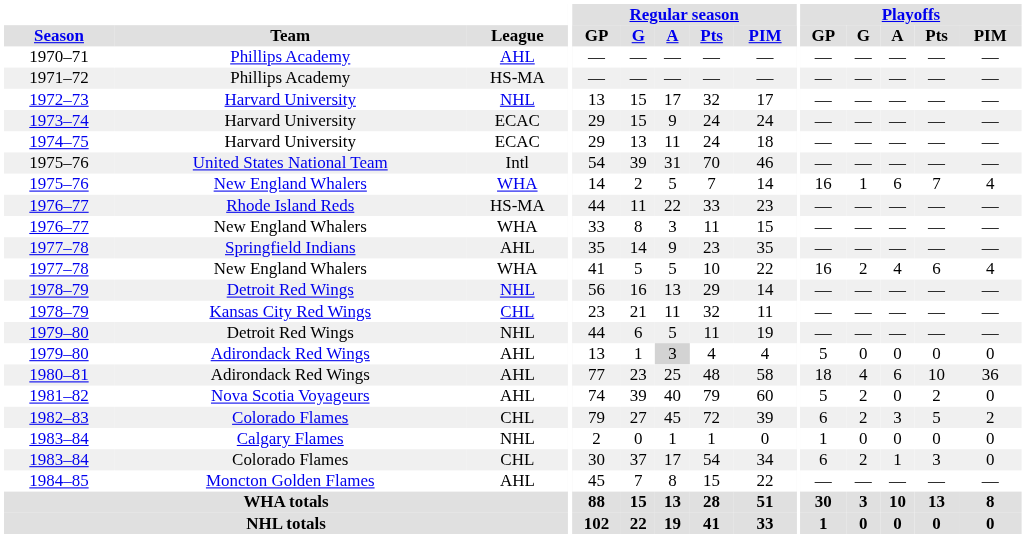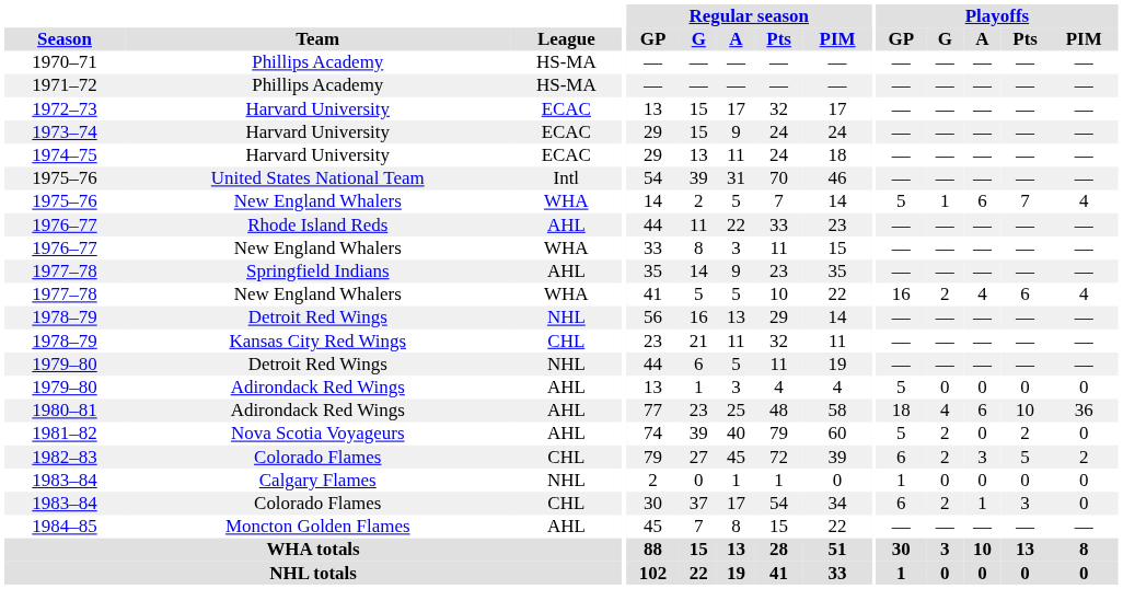 <table border="0" cellpadding="1" cellspacing="0" style="text-align:center; width:60em">
 <tr bgcolor="#e0e0e0">
 <th colspan="3" bgcolor="#ffffff"></th>
 <th rowspan="100" bgcolor="#ffffff"></th>
 <th colspan="5"><a href='#'>Regular season</a></th>
 <th rowspan="100" bgcolor="#ffffff"></th>
 <th colspan="5"><a href='#'>Playoffs</a></th>
 </tr>
 <tr bgcolor="#e0e0e0">
 <th><a href='#'>Season</a></th>
 <th>Team</th>
 <th>League</th>
 <th>GP</th>
 <th><a href='#'>G</a></th>
 <th><a href='#'>A</a></th>
 <th><a href='#'>Pts</a></th>
 <th><a href='#'>PIM</a></th>
 <th>GP</th>
 <th>G</th>
 <th>A</th>
 <th>Pts</th>
 <th>PIM</th>
 </tr>
 <tr>
 <td>1970–71</td>
 <td><a href='#'>Phillips Academy</a></td>
-<td><a href='#'>AHL</a></td>
+<td>HS-MA</td>
 <td>—</td>
 <td>—</td>
 <td>—</td>
 <td>—</td>
 <td>—</td>
 <td>—</td>
 <td>—</td>
 <td>—</td>
 <td>—</td>
 <td>—</td>
 </tr>
 <tr bgcolor="#f0f0f0">
 <td>1971–72</td>
 <td>Phillips Academy</td>
 <td>HS-MA</td>
 <td>—</td>
 <td>—</td>
 <td>—</td>
 <td>—</td>
 <td>—</td>
 <td>—</td>
 <td>—</td>
 <td>—</td>
 <td>—</td>
 <td>—</td>
 </tr>
 <tr>
 <td><a href='#'>1972–73</a></td>
 <td><a href='#'>Harvard University</a></td>
-<td><a href='#'>NHL</a></td>
+<td><a href='#'>ECAC</a></td>
 <td>13</td>
 <td>15</td>
 <td>17</td>
 <td>32</td>
 <td>17</td>
 <td>—</td>
 <td>—</td>
 <td>—</td>
 <td>—</td>
 <td>—</td>
 </tr>
 <tr bgcolor="#f0f0f0">
 <td><a href='#'>1973–74</a></td>
 <td>Harvard University</td>
 <td>ECAC</td>
 <td>29</td>
 <td>15</td>
 <td>9</td>
 <td>24</td>
 <td>24</td>
 <td>—</td>
 <td>—</td>
 <td>—</td>
 <td>—</td>
 <td>—</td>
 </tr>
 <tr>
 <td><a href='#'>1974–75</a></td>
 <td>Harvard University</td>
 <td>ECAC</td>
 <td>29</td>
 <td>13</td>
 <td>11</td>
 <td>24</td>
 <td>18</td>
 <td>—</td>
 <td>—</td>
 <td>—</td>
 <td>—</td>
 <td>—</td>
 </tr>
 <tr bgcolor="#f0f0f0">
 <td>1975–76</td>
 <td><a href='#'>United States National Team</a></td>
 <td>Intl</td>
 <td>54</td>
 <td>39</td>
 <td>31</td>
 <td>70</td>
 <td>46</td>
 <td>—</td>
 <td>—</td>
 <td>—</td>
 <td>—</td>
 <td>—</td>
 </tr>
 <tr>
 <td><a href='#'>1975–76</a></td>
 <td><a href='#'>New England Whalers</a></td>
 <td><a href='#'>WHA</a></td>
 <td>14</td>
 <td>2</td>
 <td>5</td>
 <td>7</td>
 <td>14</td>
-<td>16</td>
+<td>5</td>
 <td>1</td>
 <td>6</td>
 <td>7</td>
 <td>4</td>
 </tr>
 <tr bgcolor="#f0f0f0">
 <td><a href='#'>1976–77</a></td>
 <td><a href='#'>Rhode Island Reds</a></td>
-<td>HS-MA</td>
+<td><a href='#'>AHL</a></td>
 <td>44</td>
 <td>11</td>
 <td>22</td>
 <td>33</td>
 <td>23</td>
 <td>—</td>
 <td>—</td>
 <td>—</td>
 <td>—</td>
 <td>—</td>
 </tr>
 <tr>
 <td><a href='#'>1976–77</a></td>
 <td>New England Whalers</td>
 <td>WHA</td>
 <td>33</td>
 <td>8</td>
 <td>3</td>
 <td>11</td>
 <td>15</td>
 <td>—</td>
 <td>—</td>
 <td>—</td>
 <td>—</td>
 <td>—</td>
 </tr>
 <tr bgcolor="#f0f0f0">
 <td><a href='#'>1977–78</a></td>
 <td><a href='#'>Springfield Indians</a></td>
 <td>AHL</td>
 <td>35</td>
 <td>14</td>
 <td>9</td>
 <td>23</td>
 <td>35</td>
 <td>—</td>
 <td>—</td>
 <td>—</td>
 <td>—</td>
 <td>—</td>
 </tr>
 <tr>
 <td><a href='#'>1977–78</a></td>
 <td>New England Whalers</td>
 <td>WHA</td>
 <td>41</td>
 <td>5</td>
 <td>5</td>
 <td>10</td>
 <td>22</td>
 <td>16</td>
 <td>2</td>
 <td>4</td>
 <td>6</td>
 <td>4</td>
 </tr>
 <tr bgcolor="#f0f0f0">
 <td><a href='#'>1978–79</a></td>
 <td><a href='#'>Detroit Red Wings</a></td>
 <td><a href='#'>NHL</a></td>
 <td>56</td>
 <td>16</td>
 <td>13</td>
 <td>29</td>
 <td>14</td>
 <td>—</td>
 <td>—</td>
 <td>—</td>
 <td>—</td>
 <td>—</td>
 </tr>
 <tr>
 <td><a href='#'>1978–79</a></td>
 <td><a href='#'>Kansas City Red Wings</a></td>
 <td><a href='#'>CHL</a></td>
 <td>23</td>
 <td>21</td>
 <td>11</td>
 <td>32</td>
 <td>11</td>
 <td>—</td>
 <td>—</td>
 <td>—</td>
 <td>—</td>
 <td>—</td>
 </tr>
 <tr bgcolor="#f0f0f0">
 <td><a href='#'>1979–80</a></td>
 <td>Detroit Red Wings</td>
 <td>NHL</td>
 <td>44</td>
 <td>6</td>
 <td>5</td>
 <td>11</td>
 <td>19</td>
 <td>—</td>
 <td>—</td>
 <td>—</td>
 <td>—</td>
 <td>—</td>
 </tr>
 <tr>
 <td><a href='#'>1979–80</a></td>
 <td><a href='#'>Adirondack Red Wings</a></td>
 <td>AHL</td>
 <td>13</td>
 <td>1</td>
-<td style="background: lightgrey;">3</td>
+<td>3</td>
 <td>4</td>
 <td>4</td>
 <td>5</td>
 <td>0</td>
 <td>0</td>
 <td>0</td>
 <td>0</td>
 </tr>
 <tr bgcolor="#f0f0f0">
 <td><a href='#'>1980–81</a></td>
 <td>Adirondack Red Wings</td>
 <td>AHL</td>
 <td>77</td>
 <td>23</td>
 <td>25</td>
 <td>48</td>
 <td>58</td>
 <td>18</td>
 <td>4</td>
 <td>6</td>
 <td>10</td>
 <td>36</td>
 </tr>
 <tr>
 <td><a href='#'>1981–82</a></td>
 <td><a href='#'>Nova Scotia Voyageurs</a></td>
 <td>AHL</td>
 <td>74</td>
 <td>39</td>
 <td>40</td>
 <td>79</td>
 <td>60</td>
 <td>5</td>
 <td>2</td>
 <td>0</td>
 <td>2</td>
 <td>0</td>
 </tr>
 <tr bgcolor="#f0f0f0">
 <td><a href='#'>1982–83</a></td>
 <td><a href='#'>Colorado Flames</a></td>
 <td>CHL</td>
 <td>79</td>
 <td>27</td>
 <td>45</td>
 <td>72</td>
 <td>39</td>
 <td>6</td>
 <td>2</td>
 <td>3</td>
 <td>5</td>
 <td>2</td>
 </tr>
 <tr>
 <td><a href='#'>1983–84</a></td>
 <td><a href='#'>Calgary Flames</a></td>
 <td>NHL</td>
 <td>2</td>
 <td>0</td>
 <td>1</td>
 <td>1</td>
 <td>0</td>
 <td>1</td>
 <td>0</td>
 <td>0</td>
 <td>0</td>
 <td>0</td>
 </tr>
 <tr bgcolor="#f0f0f0">
 <td><a href='#'>1983–84</a></td>
 <td>Colorado Flames</td>
 <td>CHL</td>
 <td>30</td>
 <td>37</td>
 <td>17</td>
 <td>54</td>
 <td>34</td>
 <td>6</td>
 <td>2</td>
 <td>1</td>
 <td>3</td>
 <td>0</td>
 </tr>
 <tr>
 <td><a href='#'>1984–85</a></td>
 <td><a href='#'>Moncton Golden Flames</a></td>
 <td>AHL</td>
 <td>45</td>
 <td>7</td>
 <td>8</td>
 <td>15</td>
 <td>22</td>
 <td>—</td>
 <td>—</td>
 <td>—</td>
 <td>—</td>
 <td>—</td>
 </tr>
 <tr bgcolor="#e0e0e0">
 <th colspan="3">WHA totals</th>
 <th>88</th>
 <th>15</th>
 <th>13</th>
 <th>28</th>
 <th>51</th>
 <th>30</th>
 <th>3</th>
 <th>10</th>
 <th>13</th>
 <th>8</th>
 </tr>
 <tr bgcolor="#e0e0e0">
 <th colspan="3">NHL totals</th>
 <th>102</th>
 <th>22</th>
 <th>19</th>
 <th>41</th>
 <th>33</th>
 <th>1</th>
 <th>0</th>
 <th>0</th>
 <th>0</th>
 <th>0</th>
 </tr>
 </table>
